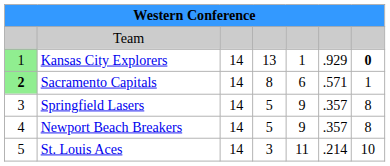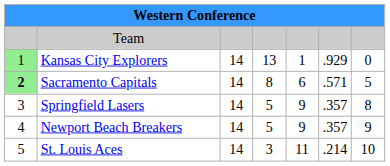 <table class="wikitable" style="margin:1em; clear:right; text-align:left; line-height:normal; width=50%">
 <tr>
 <td style="text-align:center; background-color:#3399FF" colspan="9"><strong>Western Conference</strong></td>
 </tr>
 <tr>
 <td style="text-align:center; background-color:#CCCCCC; width:30px"></td>
 <td style="text-align:center; background-color:#CCCCCC; width:200px">Team</td>
 <td style="text-align:center; background-color:#CCCCCC; width:30px"></td>
 <td style="text-align:center; background-color:#CCCCCC; width:30px"></td>
 <td style="text-align:center; background-color:#CCCCCC; width:30px"></td>
 <td style="text-align:center; background-color:#CCCCCC; width:30px"></td>
 <td style="text-align:center; background-color:#CCCCCC; width:30px"></td>
 </tr>
 <tr>
 <td style="text-align:center; background-color:#90EE90; width:30px">1</td>
 <td style="text-align:left; background:white; width:200px"><a href='#'>Kansas City Explorers</a></td>
 <td style="text-align:center; background:white; width:30px">14</td>
 <td style="text-align:center; background:white; width:30px">13</td>
 <td style="text-align:center; background:white; width:30px">1</td>
 <td style="text-align:center; background:white; width:30px">.929</td>
-<td style="text-align:center; background:white; width:30px"><strong>0</strong></td>
+<td style="text-align:center; background:white; width:30px">0</td>
 </tr>
 <tr>
 <td style="text-align:center; background-color:#90EE90; width:30px"><strong>2</strong></td>
 <td style="text-align:left; background:white; width:200px"><a href='#'>Sacramento Capitals</a></td>
 <td style="text-align:center; background:white; width:30px">14</td>
 <td style="text-align:center; background:white; width:30px">8</td>
 <td style="text-align:center; background:white; width:30px">6</td>
 <td style="text-align:center; background:white; width:30px">.571</td>
-<td style="text-align:center; background:white; width:30px">1</td>
+<td style="text-align:center; background:white; width:30px">5</td>
 </tr>
 <tr>
 <td style="text-align:center; background:white; width:30px">3</td>
 <td style="text-align:left; background:white; width:200px"><a href='#'>Springfield Lasers</a></td>
 <td style="text-align:center; background:white; width:30px">14</td>
 <td style="text-align:center; background:white; width:30px">5</td>
 <td style="text-align:center; background:white; width:30px">9</td>
 <td style="text-align:center; background:white; width:30px">.357</td>
 <td style="text-align:center; background:white; width:30px">8</td>
 </tr>
 <tr>
 <td style="text-align:center; background:white; width:30px">4</td>
 <td style="text-align:left; background:white; width:200px"><a href='#'>Newport Beach Breakers</a></td>
 <td style="text-align:center; background:white; width:30px">14</td>
 <td style="text-align:center; background:white; width:30px">5</td>
 <td style="text-align:center; background:white; width:30px">9</td>
 <td style="text-align:center; background:white; width:30px">.357</td>
-<td style="text-align:center; background:white; width:30px">8</td>
+<td style="text-align:center; background:white; width:30px">9</td>
 </tr>
 <tr>
 <td style="text-align:center; background:white; width:30px">5</td>
 <td style="text-align:left; background:white; width:200px"><a href='#'>St. Louis Aces</a></td>
 <td style="text-align:center; background:white; width:30px">14</td>
 <td style="text-align:center; background:white; width:30px">3</td>
 <td style="text-align:center; background:white; width:30px">11</td>
 <td style="text-align:center; background:white; width:30px">.214</td>
 <td style="text-align:center; background:white; width:30px">10</td>
 </tr>
 </table>
